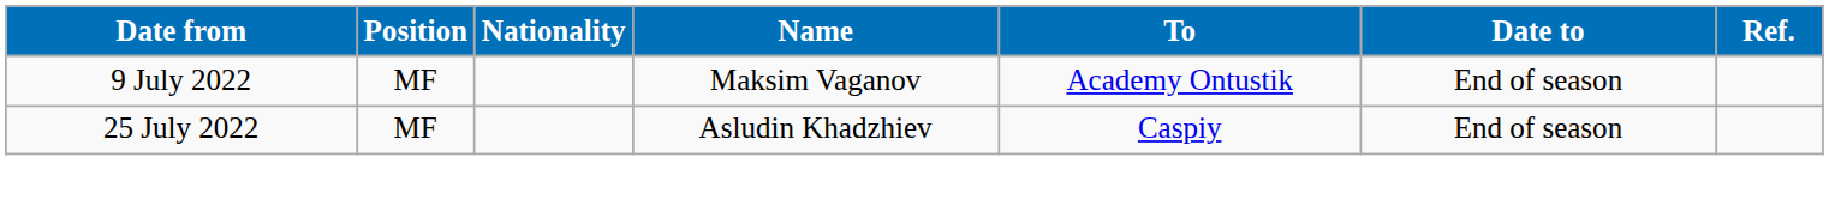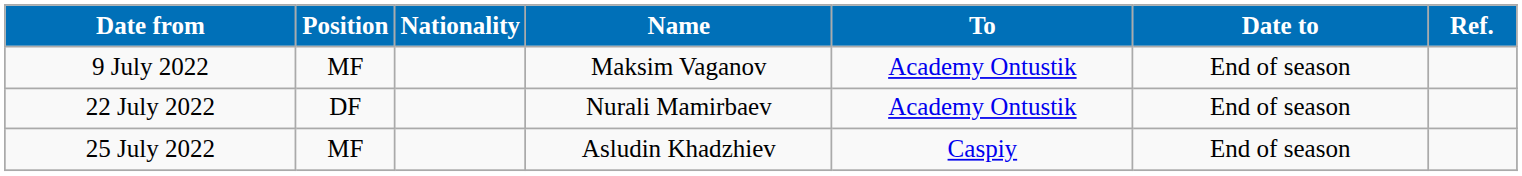 <table class="wikitable" style="text-align:center; font-size:90%; ">
 <tr>
 <th style="background:#0070B8; color:#FFFFFF; width:200px;">Date from</th>
 <th style="background:#0070B8; color:#FFFFFF; width:50px;">Position</th>
 <th style="background:#0070B8; color:#FFFFFF; width:50px;">Nationality</th>
 <th style="background:#0070B8; color:#FFFFFF; width:200px;">Name</th>
 <th style="background:#0070B8; color:#FFFFFF; width:200px;">To</th>
 <th style="background:#0070B8; color:#FFFFFF; width:200px;">Date to</th>
 <th style="background:#0070B8; color:#FFFFFF; width:50px;">Ref.</th>
 </tr>
 <tr>
 <td>9 July 2022</td>
 <td>MF</td>
 <td></td>
 <td>Maksim Vaganov</td>
 <td><a href='#'>Academy Ontustik</a></td>
 <td>End of season</td>
 <td></td>
 </tr>
 <tr>
+<td>22 July 2022</td>
+<td>DF</td>
+<td></td>
+<td>Nurali Mamirbaev</td>
+<td><a href='#'>Academy Ontustik</a></td>
+<td>End of season</td>
+<td></td>
+</tr>
+<tr>
 <td>25 July 2022</td>
 <td>MF</td>
 <td></td>
 <td>Asludin Khadzhiev</td>
 <td><a href='#'>Caspiy</a></td>
 <td>End of season</td>
 <td></td>
 </tr>
 </table>
